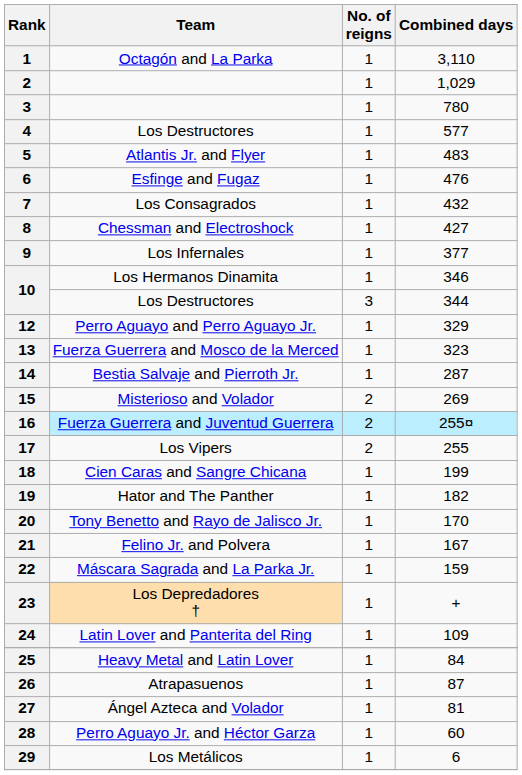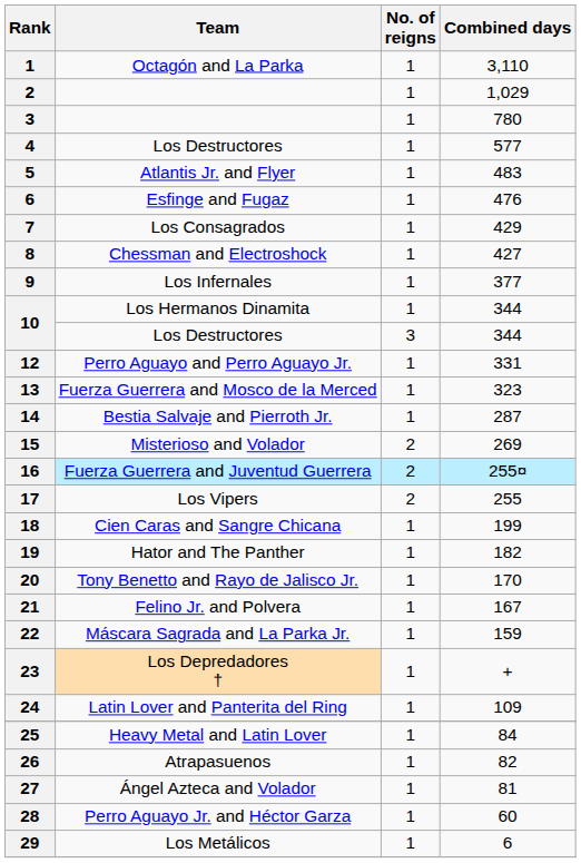 <table class="wikitable sortable" style="text-align: center">
 <tr>
 <th>Rank</th>
 <th>Team</th>
 <th>No. of<br>reigns</th>
 <th>Combined days</th>
 </tr>
 <tr>
 <th>1</th>
 <td><a href='#'>Octagón</a> and <a href='#'>La Parka</a></td>
 <td>1</td>
 <td>3,110</td>
 </tr>
 <tr>
 <th>2</th>
 <td></td>
 <td>1</td>
 <td>1,029</td>
 </tr>
 <tr>
 <th>3</th>
 <td></td>
 <td>1</td>
 <td>780</td>
 </tr>
 <tr>
 <th>4</th>
 <td>Los Destructores<br></td>
 <td>1</td>
 <td>577</td>
 </tr>
 <tr>
 <th>5</th>
 <td><a href='#'>Atlantis Jr.</a> and <a href='#'>Flyer</a></td>
 <td>1</td>
 <td>483</td>
 </tr>
 <tr>
 <th>6</th>
 <td><a href='#'>Esfinge</a> and <a href='#'>Fugaz</a></td>
 <td>1</td>
 <td>476</td>
 </tr>
 <tr>
 <th>7</th>
 <td>Los Consagrados<br></td>
 <td>1</td>
-<td>432</td>
+<td>429</td>
 </tr>
 <tr>
 <th>8</th>
 <td><a href='#'>Chessman</a> and <a href='#'>Electroshock</a></td>
 <td>1</td>
 <td>427</td>
 </tr>
 <tr>
 <th>9</th>
 <td>Los Infernales<br></td>
 <td>1</td>
 <td>377</td>
 </tr>
 <tr>
 <th rowspan=2>10</th>
 <td>Los Hermanos Dinamita<br></td>
 <td>1</td>
-<td>346</td>
+<td>344</td>
 </tr>
 <tr>
 <td>Los Destructores<br></td>
 <td>3</td>
 <td>344</td>
 </tr>
 <tr>
 <th>12</th>
 <td><a href='#'>Perro Aguayo</a> and <a href='#'>Perro Aguayo Jr.</a></td>
 <td>1</td>
-<td>329</td>
+<td>331</td>
 </tr>
 <tr>
 <th>13</th>
 <td><a href='#'>Fuerza Guerrera</a> and <a href='#'>Mosco de la Merced</a></td>
 <td>1</td>
 <td>323</td>
 </tr>
 <tr>
 <th>14</th>
 <td><a href='#'>Bestia Salvaje</a> and <a href='#'>Pierroth Jr.</a></td>
 <td>1</td>
 <td>287</td>
 </tr>
 <tr>
 <th>15</th>
 <td><a href='#'>Misterioso</a> and <a href='#'>Volador</a></td>
 <td>2</td>
 <td>269</td>
 </tr>
 <tr style="background-color:#bbeeff">
 <th>16</th>
 <td><a href='#'>Fuerza Guerrera</a> and <a href='#'>Juventud Guerrera</a></td>
 <td>2</td>
 <td>255¤</td>
 </tr>
 <tr>
 <th>17</th>
 <td>Los Vipers<br></td>
 <td>2</td>
 <td>255</td>
 </tr>
 <tr>
 <th>18</th>
 <td><a href='#'>Cien Caras</a> and <a href='#'>Sangre Chicana</a></td>
 <td>1</td>
 <td>199</td>
 </tr>
 <tr>
 <th>19</th>
 <td>Hator and The Panther</td>
 <td>1</td>
 <td>182</td>
 </tr>
 <tr>
 <th>20</th>
 <td><a href='#'>Tony Benetto</a> and <a href='#'>Rayo de Jalisco Jr.</a></td>
 <td>1</td>
 <td>170</td>
 </tr>
 <tr>
 <th>21</th>
 <td><a href='#'>Felino Jr.</a> and Polvera</td>
 <td>1</td>
 <td>167</td>
 </tr>
 <tr>
 <th>22</th>
 <td><a href='#'>Máscara Sagrada</a> and <a href='#'>La Parka Jr.</a></td>
 <td>1</td>
 <td>159</td>
 </tr>
 <tr>
 <th>23</th>
 <td style="background: #ffdead;">Los Depredadores<br> †</td>
 <td>1</td>
 <td>+</td>
 </tr>
 <tr>
 <th>24</th>
 <td><a href='#'>Latin Lover</a> and <a href='#'>Panterita del Ring</a></td>
 <td>1</td>
 <td>109</td>
 </tr>
 <tr>
 </tr>
 <tr>
 <th>25</th>
 <td><a href='#'>Heavy Metal</a> and <a href='#'>Latin Lover</a></td>
 <td>1</td>
 <td>84</td>
 </tr>
 <tr>
 <th>26</th>
 <td>Atrapasuenos<br></td>
 <td>1</td>
-<td>87</td>
+<td>82</td>
 </tr>
 <tr>
 <th>27</th>
 <td>Ángel Azteca and <a href='#'>Volador</a></td>
 <td>1</td>
 <td>81</td>
 </tr>
 <tr>
 <th>28</th>
 <td><a href='#'>Perro Aguayo Jr.</a> and <a href='#'>Héctor Garza</a></td>
 <td>1</td>
 <td>60</td>
 </tr>
 <tr>
 <th>29</th>
 <td>Los Metálicos<br></td>
 <td>1</td>
 <td>6</td>
 </tr>
 <tr>
 </tr>
 </table>
